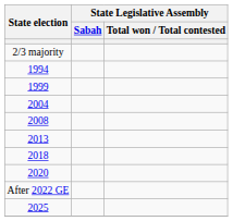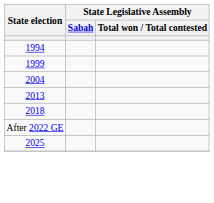 <table class="wikitable sortable" style="text-align:center; font-size:95%">
 <tr>
 <th rowspan="2">State election</th>
 <th colspan="2">State Legislative Assembly</th>
 </tr>
 <tr>
 <th><a href='#'>Sabah</a></th>
 <th>Total won / Total contested</th>
 </tr>
 <tr>
 <th></th>
 <th></th>
 <th></th>
-</tr>
-<tr>
-<td>2/3 majority</td>
-<td></td>
-<td></td>
 </tr>
 <tr>
 <td><a href='#'>1994</a></td>
 <td></td>
 <td></td>
 </tr>
 <tr>
 <td><a href='#'>1999</a></td>
 <td></td>
 <td></td>
 </tr>
 <tr>
 <td><a href='#'>2004</a></td>
 <td></td>
 <td></td>
 </tr>
 <tr>
-<td><a href='#'>2008</a></td>
-<td></td>
-<td></td>
-</tr>
-<tr>
 <td><a href='#'>2013</a></td>
 <td></td>
 <td></td>
 </tr>
 <tr>
 <td><a href='#'>2018</a></td>
-<td></td>
-<td></td>
-</tr>
-<tr>
-<td><a href='#'>2020</a></td>
 <td></td>
 <td></td>
 </tr>
 <tr>
 <td>After <a href='#'>2022 GE</a><br></td>
 <td></td>
 <td></td>
 </tr>
 <tr>
 <td><a href='#'>2025</a></td>
 <td></td>
 <td></td>
 </tr>
 <tr>
 </tr>
 </table>
